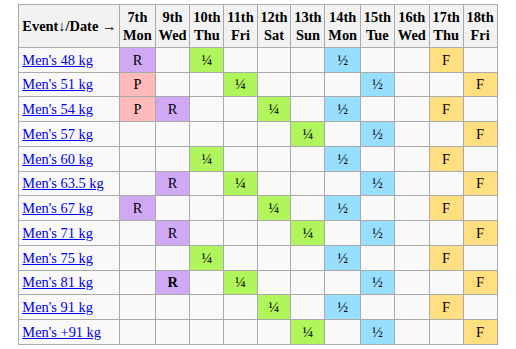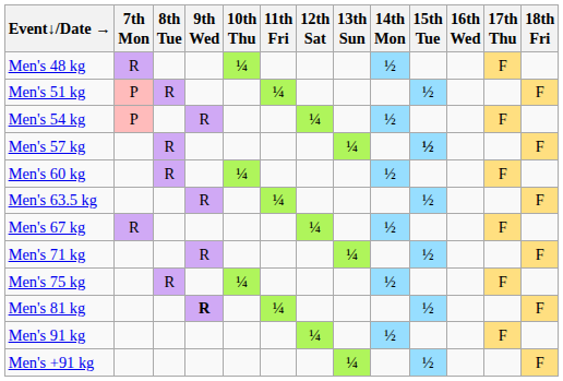 <table class="wikitable" style="margin:0.5em auto; font-size:90%; line-height:1.25em; text-align:center;">
 <tr>
 <th>Event↓/Date →</th>
 <th>7th<br>Mon</th>
+<th>8th<br>Tue</th>
 <th>9th<br>Wed</th>
 <th>10th<br>Thu</th>
 <th>11th<br>Fri</th>
 <th>12th<br>Sat</th>
 <th>13th<br>Sun</th>
 <th>14th<br>Mon</th>
 <th>15th<br>Tue</th>
 <th>16th<br>Wed</th>
 <th>17th<br>Thu</th>
 <th>18th<br>Fri</th>
 </tr>
 <tr>
 <td align="left"><a href='#'>Men's 48 kg</a></td>
 <td bgcolor="#D0A9F5">R</td>
 <td></td>
+<td></td>
 <td bgcolor="#AFF55B">¼</td>
 <td></td>
 <td></td>
 <td></td>
 <td bgcolor="#97DEFF">½</td>
 <td></td>
 <td></td>
 <td bgcolor="#FFDF80">F</td>
 <td></td>
 </tr>
 <tr>
 <td align="left"><a href='#'>Men's 51 kg</a></td>
 <td bgcolor="#FFBBBB">P</td>
+<td bgcolor="#D0A9F5">R</td>
 <td></td>
 <td></td>
 <td bgcolor="#AFF55B">¼</td>
 <td></td>
 <td></td>
 <td></td>
 <td bgcolor="#97DEFF">½</td>
 <td></td>
 <td></td>
 <td bgcolor="#FFDF80">F</td>
 </tr>
 <tr>
 <td align="left"><a href='#'>Men's 54 kg</a></td>
 <td bgcolor="#FFBBBB">P</td>
+<td></td>
 <td bgcolor="#D0A9F5">R</td>
 <td></td>
 <td></td>
 <td bgcolor="#AFF55B">¼</td>
 <td></td>
 <td bgcolor="#97DEFF">½</td>
 <td></td>
 <td></td>
 <td bgcolor="#FFDF80">F</td>
 <td></td>
 </tr>
 <tr>
 <td align="left"><a href='#'>Men's 57 kg</a></td>
 <td></td>
+<td bgcolor="#D0A9F5">R</td>
 <td></td>
 <td></td>
 <td></td>
 <td></td>
 <td bgcolor="#AFF55B">¼</td>
 <td></td>
-<td bgcolor="#97DEFF">½</td>
+<td bgcolor="#97DEFF"><strong>½</strong></td>
 <td></td>
 <td></td>
 <td bgcolor="#FFDF80">F</td>
 </tr>
 <tr>
 <td align="left"><a href='#'>Men's 60 kg</a></td>
 <td></td>
+<td bgcolor="#D0A9F5">R</td>
 <td></td>
 <td bgcolor="#AFF55B">¼</td>
 <td></td>
 <td></td>
 <td></td>
 <td bgcolor="#97DEFF">½</td>
 <td></td>
 <td></td>
 <td bgcolor="#FFDF80">F</td>
 <td></td>
 </tr>
 <tr>
 <td align="left"><a href='#'>Men's 63.5 kg</a></td>
+<td></td>
 <td></td>
 <td bgcolor="#D0A9F5">R</td>
 <td></td>
 <td bgcolor="#AFF55B">¼</td>
 <td></td>
 <td></td>
 <td></td>
 <td bgcolor="#97DEFF">½</td>
 <td></td>
 <td></td>
 <td bgcolor="#FFDF80">F</td>
 </tr>
 <tr>
 <td align="left"><a href='#'>Men's 67 kg</a></td>
 <td bgcolor="#D0A9F5">R</td>
 <td></td>
 <td></td>
 <td></td>
+<td></td>
 <td bgcolor="#AFF55B">¼</td>
 <td></td>
 <td bgcolor="#97DEFF">½</td>
 <td></td>
 <td></td>
 <td bgcolor="#FFDF80">F</td>
 <td></td>
 </tr>
 <tr>
 <td align="left"><a href='#'>Men's 71 kg</a></td>
+<td></td>
 <td></td>
 <td bgcolor="#D0A9F5">R</td>
 <td></td>
 <td></td>
 <td></td>
 <td bgcolor="#AFF55B">¼</td>
 <td></td>
 <td bgcolor="#97DEFF">½</td>
 <td></td>
 <td></td>
 <td bgcolor="#FFDF80">F</td>
 </tr>
 <tr>
 <td align="left"><a href='#'>Men's 75 kg</a></td>
 <td></td>
+<td bgcolor="#D0A9F5">R</td>
 <td></td>
 <td bgcolor="#AFF55B">¼</td>
 <td></td>
 <td></td>
 <td></td>
 <td bgcolor="#97DEFF">½</td>
 <td></td>
 <td></td>
 <td bgcolor="#FFDF80">F</td>
 <td></td>
 </tr>
 <tr>
 <td align="left"><a href='#'>Men's 81 kg</a></td>
 <td></td>
+<td></td>
 <td bgcolor="#D0A9F5"><strong>R</strong></td>
 <td></td>
 <td bgcolor="#AFF55B">¼</td>
 <td></td>
 <td></td>
 <td></td>
 <td bgcolor="#97DEFF">½</td>
 <td></td>
 <td></td>
 <td bgcolor="#FFDF80">F</td>
 </tr>
 <tr>
 <td align="left"><a href='#'>Men's 91 kg</a></td>
+<td></td>
 <td></td>
 <td></td>
 <td></td>
 <td></td>
 <td bgcolor="#AFF55B">¼</td>
 <td></td>
 <td bgcolor="#97DEFF">½</td>
 <td></td>
 <td></td>
 <td bgcolor="#FFDF80">F</td>
 <td></td>
 </tr>
 <tr>
 <td align="left"><a href='#'>Men's +91 kg</a></td>
 <td></td>
 <td></td>
 <td></td>
 <td></td>
 <td></td>
+<td></td>
 <td bgcolor="#AFF55B">¼</td>
 <td></td>
 <td bgcolor="#97DEFF">½</td>
 <td></td>
 <td></td>
 <td bgcolor="#FFDF80">F</td>
 </tr>
 </table>
